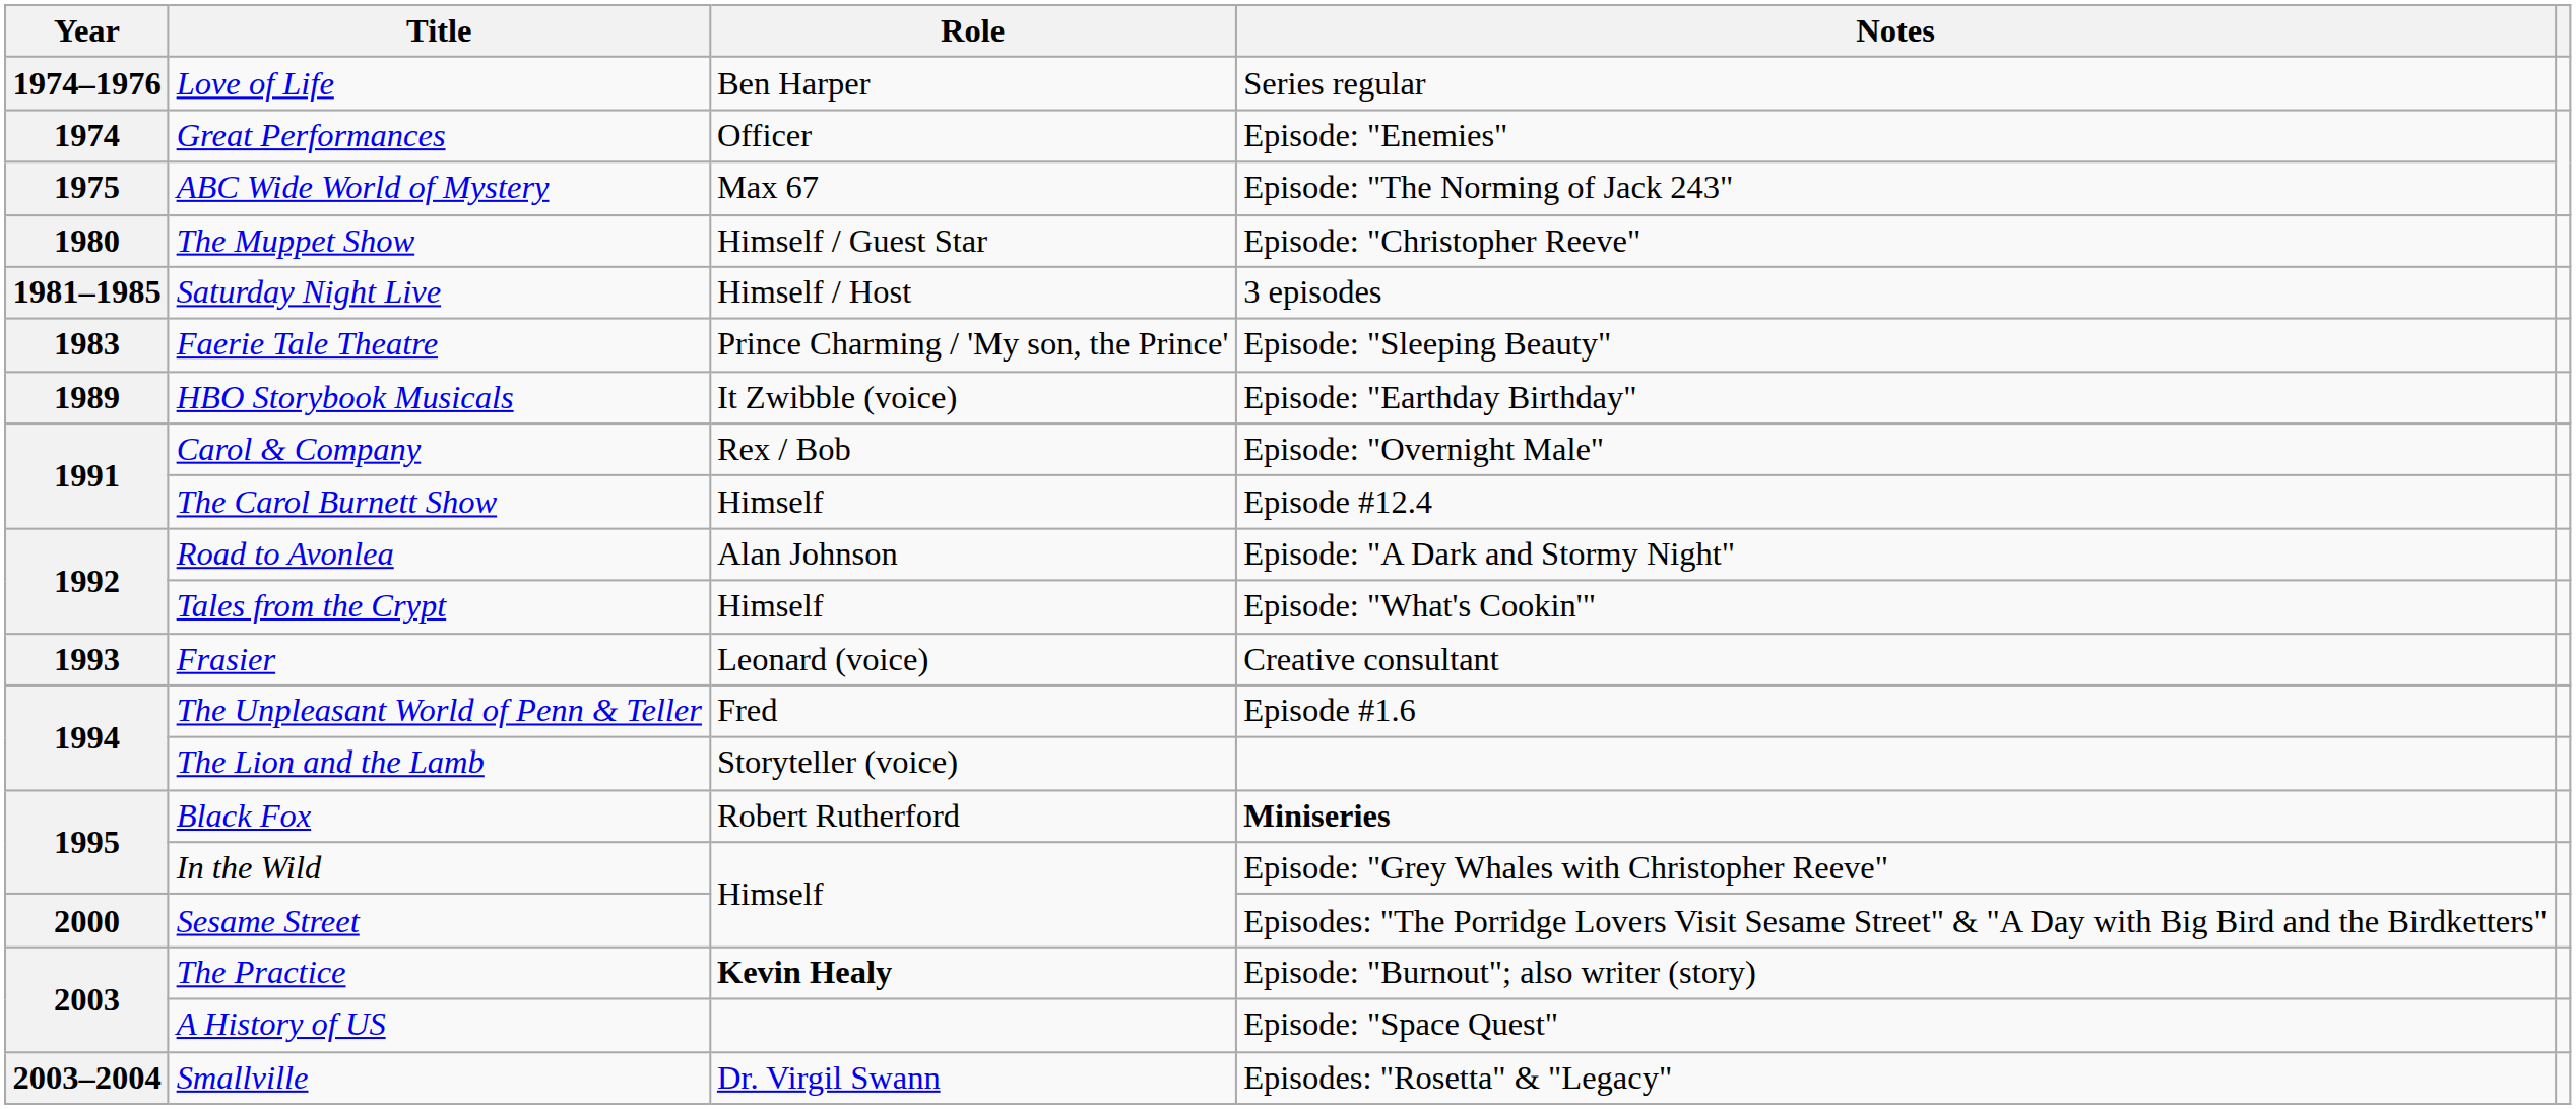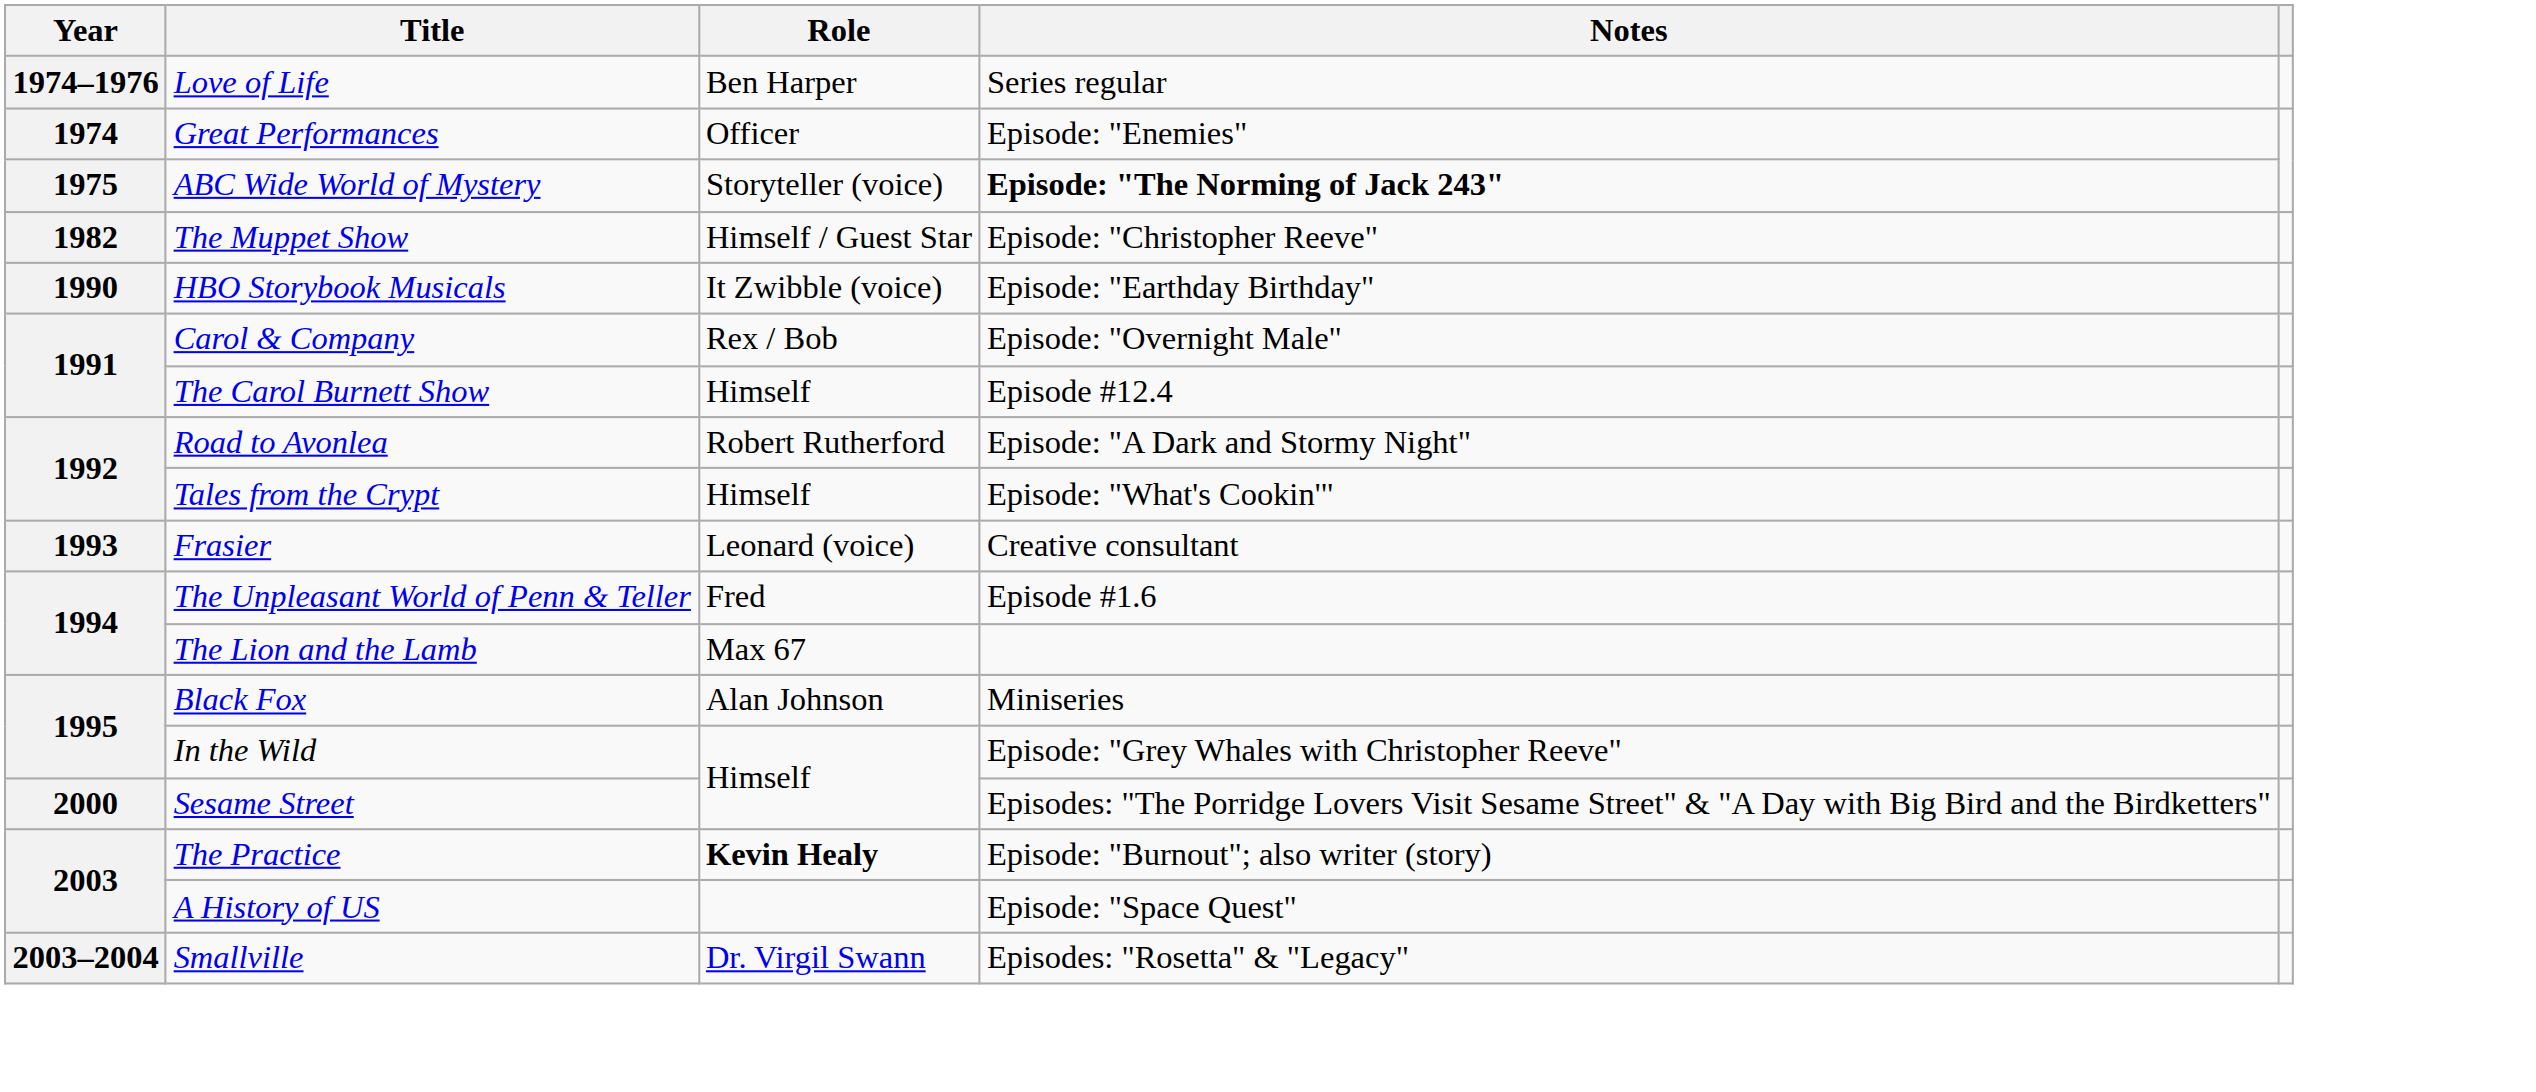 <table class="wikitable plainrowheaders sortable">
 <tr>
 <th scope="col">Year</th>
 <th scope="col">Title</th>
 <th scope="col">Role</th>
 <th scope="col" class="unsortable">Notes</th>
 <th scope="col" class="unsortable"></th>
 </tr>
 <tr>
 <th scope="row">1974–1976</th>
 <td><em><a href='#'>Love of Life</a></em></td>
 <td>Ben Harper</td>
 <td>Series regular</td>
 <td style="text-align:center;"></td>
 </tr>
 <tr>
 <th scope="row">1974</th>
 <td><em><a href='#'>Great Performances</a></em></td>
 <td>Officer</td>
 <td>Episode: "Enemies"</td>
 <td rowspan=2 style="text-align:center;"></td>
 </tr>
 <tr>
 <th scope="row">1975</th>
 <td><em><a href='#'>ABC Wide World of Mystery</a></em></td>
-<td>Max 67</td>
-<td>Episode: "The Norming of Jack 243"</td>
+<td>Storyteller (voice)</td>
+<td><strong>Episode: "The Norming of Jack 243"</strong></td>
 </tr>
 <tr>
-<th scope="row">1980</th>
+<th scope="row">1982</th>
 <td><em><a href='#'>The Muppet Show</a></em></td>
 <td>Himself / Guest Star</td>
 <td>Episode: "Christopher Reeve"</td>
 <td style="text-align:center;"></td>
 </tr>
 <tr>
-<th scope="row">1981–1985</th>
-<td><em><a href='#'>Saturday Night Live</a></em></td>
-<td>Himself / Host</td>
-<td>3 episodes</td>
-<td style="text-align:center;"></td>
-</tr>
-<tr>
-<th scope="row">1983</th>
-<td><em><a href='#'>Faerie Tale Theatre</a></em></td>
-<td>Prince Charming / 'My son, the Prince'</td>
-<td>Episode: "Sleeping Beauty"</td>
-<td style="text-align:center;"></td>
-</tr>
-<tr>
-<th scope="row">1989</th>
+<th scope="row">1990</th>
 <td><em><a href='#'>HBO Storybook Musicals</a></em></td>
 <td>It Zwibble (voice)</td>
 <td>Episode: "Earthday Birthday"</td>
 <td style="text-align:center;"></td>
 </tr>
 <tr>
 <th rowspan="2" scope="row">1991</th>
 <td><em><a href='#'>Carol & Company</a></em></td>
 <td>Rex / Bob</td>
 <td>Episode: "Overnight Male"</td>
 <td style="text-align:center;"></td>
 </tr>
 <tr>
 <td><em><a href='#'>The Carol Burnett Show</a></em></td>
 <td>Himself</td>
 <td>Episode #12.4</td>
 <td style="text-align:center;"></td>
 </tr>
 <tr>
 <th rowspan="2" scope="row">1992</th>
 <td><em><a href='#'>Road to Avonlea</a></em></td>
-<td>Alan Johnson</td>
+<td>Robert Rutherford</td>
 <td>Episode: "A Dark and Stormy Night"</td>
 <td style="text-align:center;"></td>
 </tr>
 <tr>
 <td><em><a href='#'>Tales from the Crypt</a></em></td>
 <td>Himself</td>
 <td>Episode: "What's Cookin'"</td>
 <td style="text-align:center;"></td>
 </tr>
 <tr>
 <th scope="row">1993</th>
 <td><em><a href='#'>Frasier</a></em></td>
 <td>Leonard (voice)</td>
 <td>Creative consultant</td>
 <td style="text-align:center;"></td>
 </tr>
 <tr>
 <th rowspan="2" scope="row">1994</th>
 <td><em><a href='#'>The Unpleasant World of Penn & Teller</a></em></td>
 <td>Fred</td>
 <td>Episode #1.6</td>
 <td style="text-align:center;"></td>
 </tr>
 <tr>
 <td><em><a href='#'>The Lion and the Lamb</a></em></td>
-<td>Storyteller (voice)</td>
+<td>Max 67</td>
 <td></td>
 <td style="text-align:center;"></td>
 </tr>
 <tr>
 <th rowspan="2" scope="row">1995</th>
 <td><em><a href='#'>Black Fox</a></em></td>
-<td>Robert Rutherford</td>
-<td><strong>Miniseries</strong></td>
+<td>Alan Johnson</td>
+<td>Miniseries</td>
 <td style="text-align:center;"></td>
 </tr>
 <tr>
 <td><em>In the Wild</em></td>
 <td rowspan="2">Himself</td>
 <td>Episode: "Grey Whales with Christopher Reeve"</td>
 <td style="text-align:center;"></td>
 </tr>
 <tr>
 <th scope="row">2000</th>
 <td><em><a href='#'>Sesame Street</a></em></td>
 <td>Episodes: "The Porridge Lovers Visit Sesame Street" & "A Day with Big Bird and the Birdketters"</td>
 <td style="text-align:center;"></td>
 </tr>
 <tr>
 <th rowspan="2" scope="row">2003</th>
 <td><em><a href='#'>The Practice</a></em></td>
 <td><strong>Kevin Healy</strong></td>
 <td>Episode: "Burnout"; also writer (story)</td>
 <td style="text-align:center;"></td>
 </tr>
 <tr>
 <td><em><a href='#'>A History of US</a></em></td>
 <td></td>
 <td>Episode: "Space Quest"</td>
 <td style="text-align:center;"></td>
 </tr>
 <tr>
 <th scope="row">2003–2004</th>
 <td><em><a href='#'>Smallville</a></em></td>
 <td><a href='#'>Dr. Virgil Swann</a></td>
 <td>Episodes: "Rosetta" & "Legacy"</td>
 <td style="text-align:center;"></td>
 </tr>
 </table>
